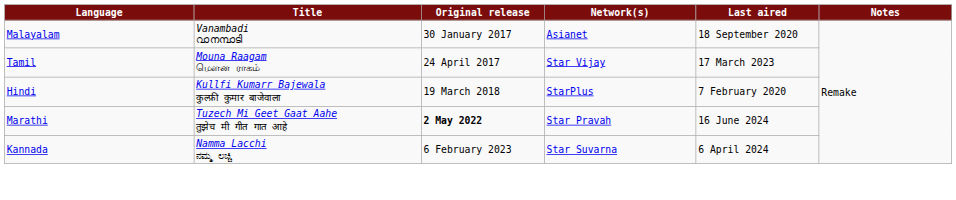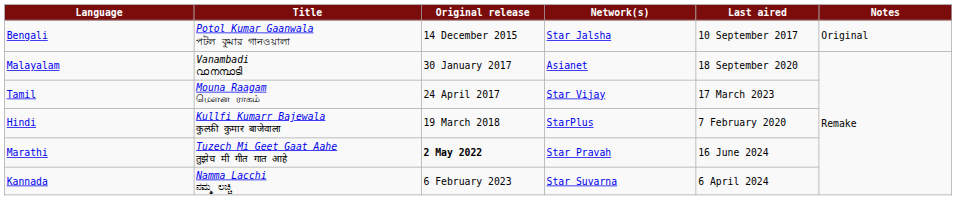 <table class="wikitable" style="width: 100%; margin-right: 0;">
 <tr style="color:white">
 <th style="background:#7b0c0c; width:20%;">Language</th>
 <th style="background:#7b0c0c; width:24%;">Title</th>
 <th style="background:#7b0c0c; width:13%;">Original release</th>
 <th style="background:#7b0c0c; width:16%;">Network(s)</th>
 <th style="background:#7b0c0c; width:13%;">Last aired</th>
 <th style="background:#7b0c0c; width:16%;">Notes</th>
+</tr>
+<tr>
+<td><a href='#'>Bengali</a></td>
+<td><em><a href='#'>Potol Kumar Gaanwala</a></em> <br> পটল কুমার গানওয়ালা</td>
+<td>14 December 2015</td>
+<td><a href='#'>Star Jalsha</a></td>
+<td>10 September 2017</td>
+<td>Original</td>
 </tr>
 <tr>
 <td><a href='#'>Malayalam</a></td>
 <td><em>Vanambadi</em> <br> വാനമ്പാടി</td>
 <td>30 January 2017</td>
 <td><a href='#'>Asianet</a></td>
 <td>18 September 2020</td>
 <td rowspan="5">Remake</td>
 </tr>
 <tr>
 <td><a href='#'>Tamil</a></td>
 <td><em><a href='#'>Mouna Raagam</a></em> <br> மௌன ராகம்</td>
 <td>24 April 2017</td>
 <td><a href='#'>Star Vijay</a></td>
 <td>17 March 2023</td>
 </tr>
 <tr>
 <td><a href='#'>Hindi</a></td>
 <td><em><a href='#'>Kullfi Kumarr Bajewala</a></em> <br> कुल्फ़ी कुमार बाजेवाला</td>
 <td>19 March 2018</td>
 <td><a href='#'>StarPlus</a></td>
 <td>7 February 2020</td>
 </tr>
 <tr>
 <td><a href='#'>Marathi</a></td>
 <td><em><a href='#'>Tuzech Mi Geet Gaat Aahe</a></em> <br> तुझेच मी गीत गात आहे</td>
 <td><strong>2 May 2022</strong></td>
 <td><a href='#'>Star Pravah</a></td>
 <td>16 June 2024</td>
 </tr>
 <tr>
 <td><a href='#'>Kannada</a></td>
 <td><em><a href='#'>Namma Lacchi</a></em> <br> ನಮ್ಮ ಲಚ್ಚಿ</td>
 <td>6 February 2023</td>
 <td><a href='#'>Star Suvarna</a></td>
 <td>6 April 2024</td>
 </tr>
 </table>
